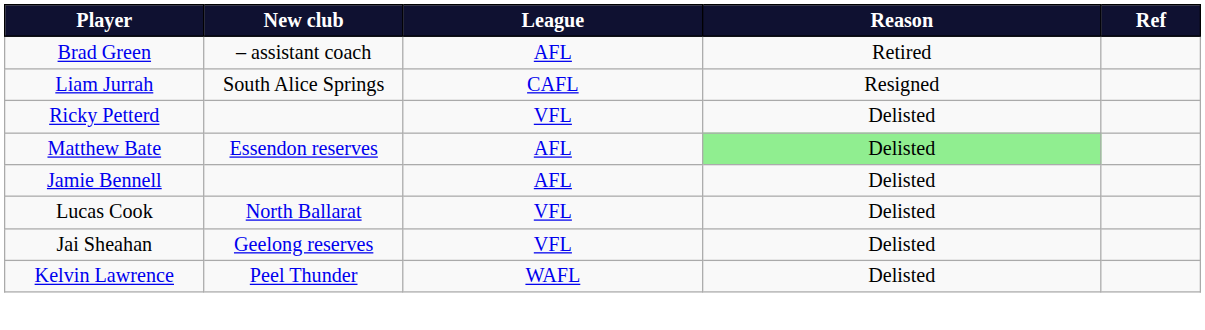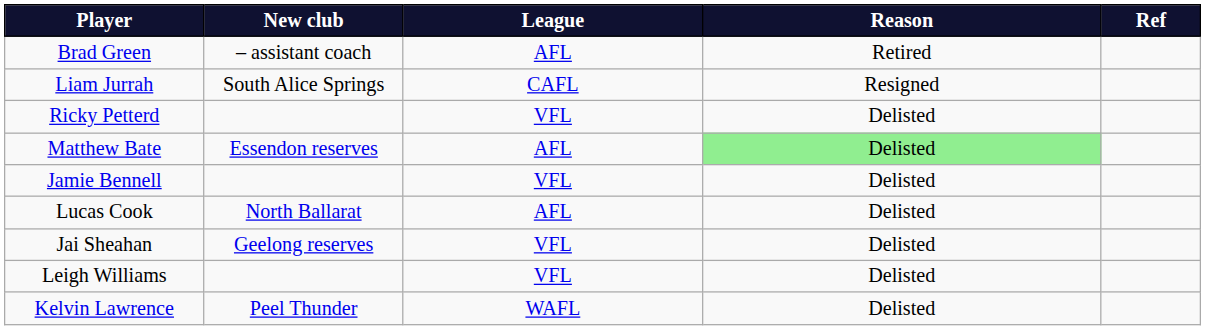 <table class="wikitable" style="text-align:center; font-size:100%; width:60%;">
 <tr style="color:#FFFFFF;">
 <th style="background:#0F1131; border: solid black 1px; width: 10%">Player</th>
 <th style="background:#0F1131; border: solid black 1px; width: 10%">New club</th>
 <th style="background:#0F1131; border: solid black 1px; width: 15%">League</th>
 <th style="background:#0F1131; border: solid black 1px; width: 20%">Reason</th>
 <th style="background:#0F1131; border: solid black 1px; width: 5%">Ref</th>
 </tr>
 <tr>
 <td><a href='#'>Brad Green</a></td>
 <td> – assistant coach</td>
 <td><a href='#'>AFL</a></td>
 <td>Retired</td>
 <td></td>
 </tr>
 <tr>
 <td><a href='#'>Liam Jurrah</a></td>
 <td>South Alice Springs</td>
 <td><a href='#'>CAFL</a></td>
 <td>Resigned</td>
 <td></td>
 </tr>
 <tr>
 <td><a href='#'>Ricky Petterd</a></td>
 <td></td>
 <td><a href='#'>VFL</a></td>
 <td>Delisted</td>
 <td></td>
 </tr>
 <tr>
 <td><a href='#'>Matthew Bate</a></td>
 <td><a href='#'>Essendon reserves</a></td>
 <td><a href='#'>AFL</a></td>
 <td style="background: lightgreen;">Delisted</td>
 <td></td>
 </tr>
 <tr>
 <td><a href='#'>Jamie Bennell</a></td>
 <td></td>
-<td><a href='#'>AFL</a></td>
+<td><a href='#'>VFL</a></td>
 <td>Delisted</td>
 <td></td>
 </tr>
 <tr>
 <td>Lucas Cook</td>
 <td><a href='#'>North Ballarat</a></td>
-<td><a href='#'>VFL</a></td>
+<td><a href='#'>AFL</a></td>
 <td>Delisted</td>
 <td></td>
 </tr>
 <tr>
 <td>Jai Sheahan</td>
 <td><a href='#'>Geelong reserves</a></td>
+<td><a href='#'>VFL</a></td>
+<td>Delisted</td>
+<td></td>
+</tr>
+<tr>
+<td>Leigh Williams</td>
+<td></td>
 <td><a href='#'>VFL</a></td>
 <td>Delisted</td>
 <td></td>
 </tr>
 <tr>
 <td><a href='#'>Kelvin Lawrence</a></td>
 <td><a href='#'>Peel Thunder</a></td>
 <td><a href='#'>WAFL</a></td>
 <td>Delisted</td>
 <td></td>
 </tr>
 </table>
